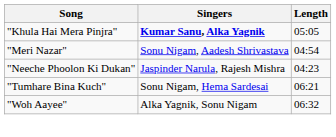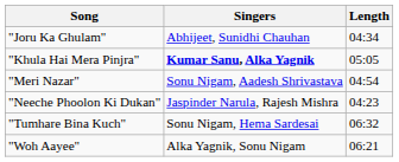 <table class="wikitable" style="font-size:95%;">
 <tr>
 <th>Song</th>
 <th>Singers</th>
 <th>Length</th>
+</tr>
+<tr>
+<td>"Joru Ka Ghulam"</td>
+<td><a href='#'>Abhijeet</a>, <a href='#'>Sunidhi Chauhan</a></td>
+<td>04:34</td>
 </tr>
 <tr>
 <td>"Khula Hai Mera Pinjra"</td>
 <td><strong><a href='#'>Kumar Sanu</a>, <a href='#'>Alka Yagnik</a></strong></td>
 <td>05:05</td>
 </tr>
 <tr>
 <td>"Meri Nazar"</td>
 <td><a href='#'>Sonu Nigam</a>, <a href='#'>Aadesh Shrivastava</a></td>
 <td>04:54</td>
 </tr>
 <tr>
 <td>"Neeche Phoolon Ki Dukan"</td>
 <td><a href='#'>Jaspinder Narula</a>, Rajesh Mishra</td>
 <td>04:23</td>
 </tr>
 <tr>
 <td>"Tumhare Bina Kuch"</td>
 <td>Sonu Nigam, <a href='#'>Hema Sardesai</a></td>
-<td>06:21</td>
+<td>06:32</td>
 </tr>
 <tr>
 <td>"Woh Aayee"</td>
 <td>Alka Yagnik, Sonu Nigam</td>
-<td>06:32</td>
+<td>06:21</td>
 </tr>
 </table>
